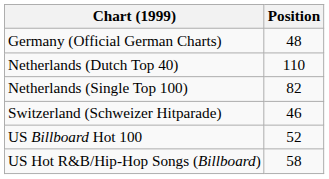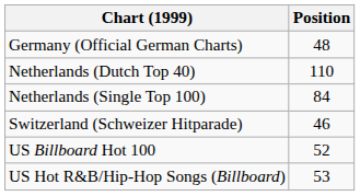 <table class="wikitable sortable">
 <tr>
 <th>Chart (1999)</th>
 <th>Position</th>
 </tr>
 <tr>
 <td>Germany (Official German Charts)</td>
 <td align="center">48</td>
 </tr>
 <tr>
 <td>Netherlands (Dutch Top 40)</td>
 <td align="center">110</td>
 </tr>
 <tr>
 <td>Netherlands (Single Top 100)</td>
-<td align="center">82</td>
+<td align="center">84</td>
 </tr>
 <tr>
 <td>Switzerland (Schweizer Hitparade)</td>
 <td style="text-align:center;">46</td>
 </tr>
 <tr>
 <td>US <em>Billboard</em> Hot 100</td>
 <td align="center">52</td>
 </tr>
 <tr>
 <td>US Hot R&B/Hip-Hop Songs (<em>Billboard</em>)</td>
-<td align="center">58</td>
+<td align="center">53</td>
 </tr>
 </table>
